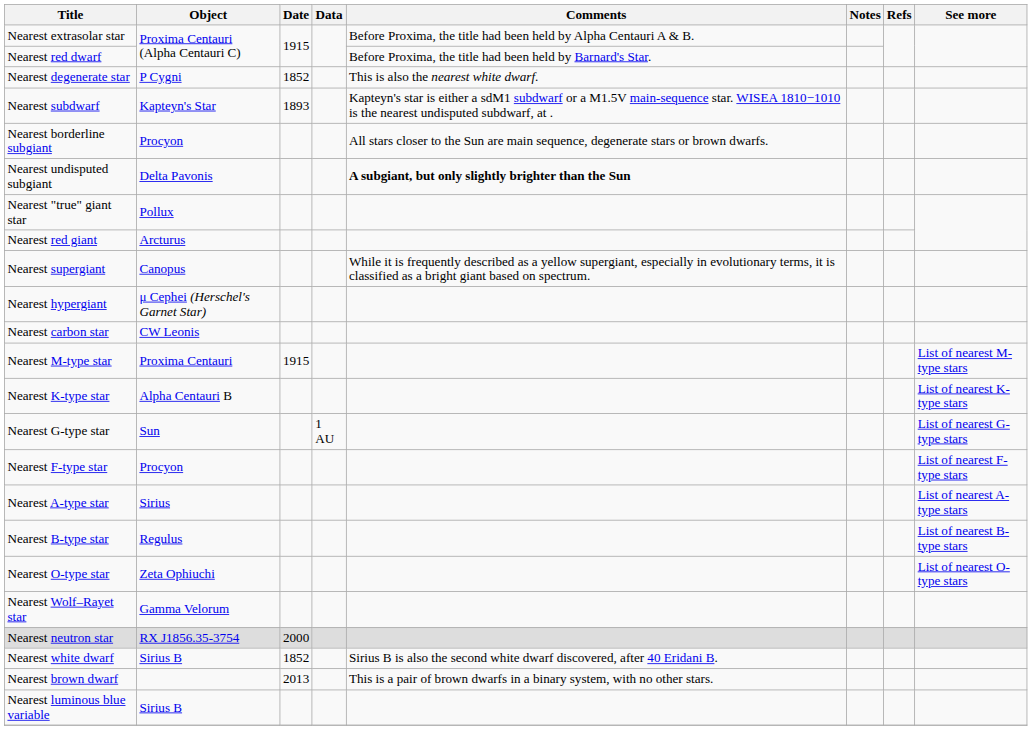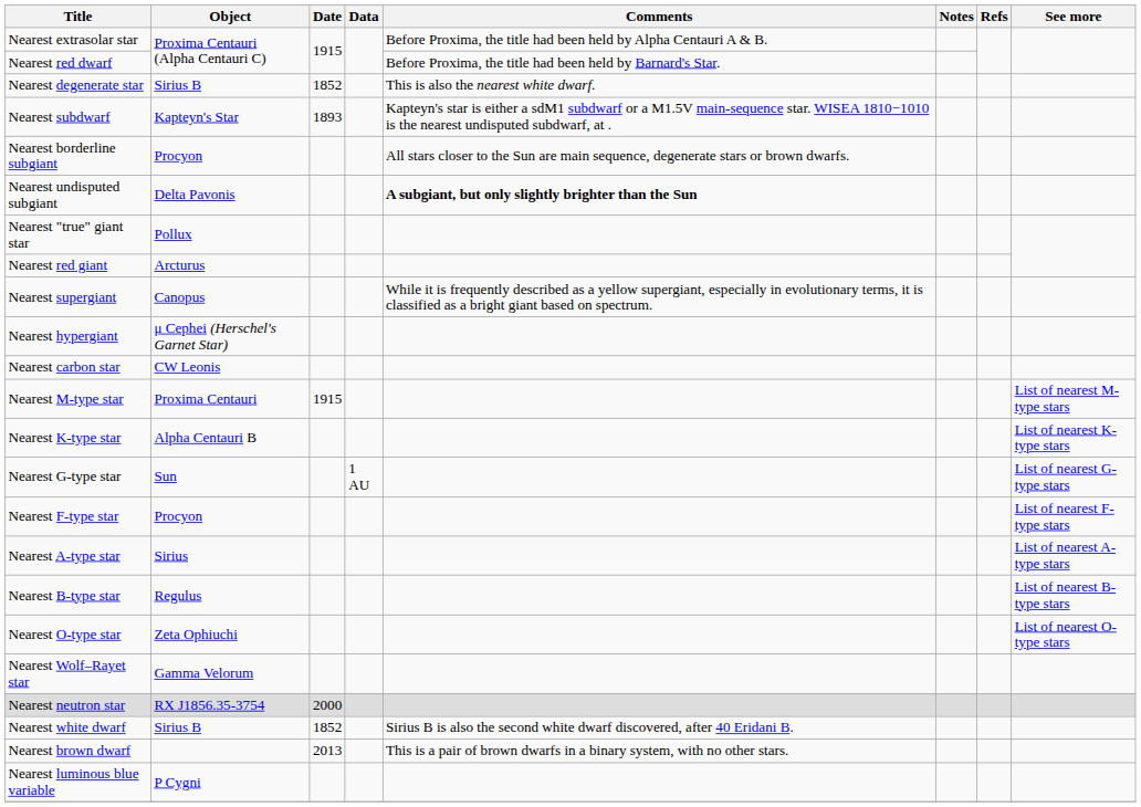 <table class="wikitable" border="1">
 <tr>
 <th>Title</th>
 <th>Object</th>
 <th>Date</th>
 <th>Data</th>
 <th>Comments</th>
 <th>Notes</th>
 <th>Refs</th>
 <th>See more</th>
 </tr>
 <tr>
 <td>Nearest extrasolar star</td>
 <td rowspan="2"><a href='#'>Proxima Centauri</a><br>(Alpha Centauri C)</td>
 <td rowspan="2">1915</td>
 <td rowspan="2"></td>
 <td>Before Proxima, the title had been held by Alpha Centauri A & B.</td>
 <td></td>
 <td rowspan="2"></td>
 <td rowspan="2"></td>
 </tr>
 <tr>
 <td>Nearest <a href='#'>red dwarf</a></td>
 <td>Before Proxima, the title had been held by <a href='#'>Barnard's Star</a>.</td>
 <td></td>
 </tr>
 <tr>
 <td>Nearest <a href='#'>degenerate star</a></td>
-<td><a href='#'>P Cygni</a></td>
+<td><a href='#'>Sirius B</a></td>
 <td>1852</td>
 <td></td>
 <td>This is also the <em>nearest white dwarf</em>.</td>
 <td></td>
 <td></td>
 <td></td>
 </tr>
 <tr>
 <td>Nearest <a href='#'>subdwarf</a></td>
 <td><a href='#'>Kapteyn's Star</a></td>
 <td>1893</td>
 <td></td>
 <td>Kapteyn's star is either a sdM1 <a href='#'>subdwarf</a> or a M1.5V <a href='#'>main-sequence</a> star. <a href='#'>WISEA 1810−1010</a> is the nearest undisputed subdwarf, at .</td>
 <td></td>
 <td></td>
 <td></td>
 </tr>
 <tr>
 <td>Nearest borderline <a href='#'>subgiant</a></td>
 <td><a href='#'>Procyon</a></td>
 <td></td>
 <td></td>
 <td>All stars closer to the Sun are main sequence, degenerate stars or brown dwarfs.</td>
 <td></td>
 <td></td>
 <td></td>
 </tr>
 <tr>
 <td>Nearest undisputed subgiant</td>
 <td><a href='#'>Delta Pavonis</a></td>
 <td></td>
 <td></td>
 <td><strong>A subgiant, but only slightly brighter than the Sun</strong></td>
 <td></td>
 <td></td>
 <td></td>
 </tr>
 <tr>
 <td>Nearest "true" giant star</td>
 <td><a href='#'>Pollux</a></td>
 <td></td>
 <td></td>
 <td></td>
 <td></td>
 <td></td>
 <td rowspan="2"></td>
 </tr>
 <tr>
 <td>Nearest <a href='#'>red giant</a></td>
 <td><a href='#'>Arcturus</a></td>
 <td></td>
 <td></td>
 <td></td>
 <td></td>
 <td></td>
 </tr>
 <tr>
 <td>Nearest <a href='#'>supergiant</a></td>
 <td><a href='#'>Canopus</a></td>
 <td></td>
 <td></td>
 <td>While it is frequently described as a yellow supergiant, especially in evolutionary terms, it is classified as a bright giant based on spectrum.</td>
 <td></td>
 <td></td>
 <td></td>
 </tr>
 <tr>
 <td>Nearest <a href='#'>hypergiant</a></td>
 <td><a href='#'>μ Cephei</a> <em>(Herschel's Garnet Star)</em></td>
 <td></td>
 <td></td>
 <td></td>
 <td></td>
 <td></td>
 <td></td>
 </tr>
 <tr>
 <td>Nearest <a href='#'>carbon star</a></td>
 <td><a href='#'>CW Leonis</a></td>
 <td></td>
 <td></td>
 <td></td>
 <td></td>
 <td></td>
 <td></td>
 </tr>
 <tr>
 <td>Nearest <a href='#'>M-type star</a></td>
 <td><a href='#'>Proxima Centauri</a></td>
 <td>1915</td>
 <td></td>
 <td></td>
 <td></td>
 <td></td>
 <td><a href='#'>List of nearest M-type stars</a></td>
 </tr>
 <tr>
 <td>Nearest <a href='#'>K-type star</a></td>
 <td><a href='#'>Alpha Centauri</a> B</td>
 <td></td>
 <td></td>
 <td></td>
 <td></td>
 <td></td>
 <td><a href='#'>List of nearest K-type stars</a></td>
 </tr>
 <tr>
 <td>Nearest G-type star</td>
 <td><a href='#'>Sun</a></td>
 <td></td>
 <td>1 AU</td>
 <td></td>
 <td></td>
 <td></td>
 <td><a href='#'>List of nearest G-type stars</a></td>
 </tr>
 <tr>
 <td>Nearest <a href='#'>F-type star</a></td>
 <td><a href='#'>Procyon</a></td>
 <td></td>
 <td></td>
 <td></td>
 <td></td>
 <td></td>
 <td><a href='#'>List of nearest F-type stars</a></td>
 </tr>
 <tr>
 <td>Nearest <a href='#'>A-type star</a></td>
 <td><a href='#'>Sirius</a></td>
 <td></td>
 <td></td>
 <td></td>
 <td></td>
 <td></td>
 <td><a href='#'>List of nearest A-type stars</a></td>
 </tr>
 <tr>
 <td>Nearest <a href='#'>B-type star</a></td>
 <td><a href='#'>Regulus</a></td>
 <td></td>
 <td></td>
 <td></td>
 <td></td>
 <td></td>
 <td><a href='#'>List of nearest B-type stars</a></td>
 </tr>
 <tr>
 <td>Nearest <a href='#'>O-type star</a></td>
 <td><a href='#'>Zeta Ophiuchi</a></td>
 <td></td>
 <td></td>
 <td></td>
 <td></td>
 <td></td>
 <td><a href='#'>List of nearest O-type stars</a></td>
 </tr>
 <tr>
 <td>Nearest <a href='#'>Wolf–Rayet star</a></td>
 <td><a href='#'>Gamma Velorum</a></td>
 <td></td>
 <td></td>
 <td></td>
 <td></td>
 <td></td>
 <td></td>
 </tr>
 <tr bgcolor=#dddddd>
 <td>Nearest <a href='#'>neutron star</a></td>
 <td><a href='#'>RX J1856.35-3754</a></td>
 <td>2000</td>
 <td></td>
 <td></td>
 <td></td>
 <td></td>
 <td></td>
 </tr>
 <tr>
 <td>Nearest <a href='#'>white dwarf</a></td>
 <td><a href='#'>Sirius B</a></td>
 <td>1852</td>
 <td></td>
 <td>Sirius B is also the second white dwarf discovered, after <a href='#'>40 Eridani B</a>.</td>
 <td></td>
 <td></td>
 <td></td>
 </tr>
 <tr>
 <td>Nearest <a href='#'>brown dwarf</a></td>
 <td></td>
 <td>2013</td>
 <td></td>
 <td>This is a pair of brown dwarfs in a binary system, with no other stars.</td>
 <td></td>
 <td></td>
 <td></td>
 </tr>
 <tr>
 <td>Nearest  <a href='#'>luminous blue variable</a></td>
-<td><a href='#'>Sirius B</a></td>
+<td><a href='#'>P Cygni</a></td>
 <td></td>
 <td></td>
 <td></td>
 <td></td>
 <td></td>
 <td></td>
 </tr>
 <tr>
 </tr>
 </table>
